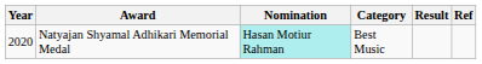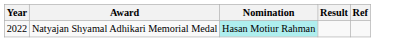 <table class="wikitable">
 <tr>
 <th>Year</th>
 <th>Award</th>
 <th>Nomination</th>
-<th>Category</th>
 <th>Result</th>
 <th>Ref</th>
 </tr>
 <tr>
-<td>2020</td>
+<td>2022</td>
 <td>Natyajan Shyamal Adhikari Memorial Medal</td>
 <td style="background: paleturquoise;">Hasan Motiur Rahman</td>
-<td>Best Music</td>
 <td></td>
 <td></td>
 </tr>
 </table>
